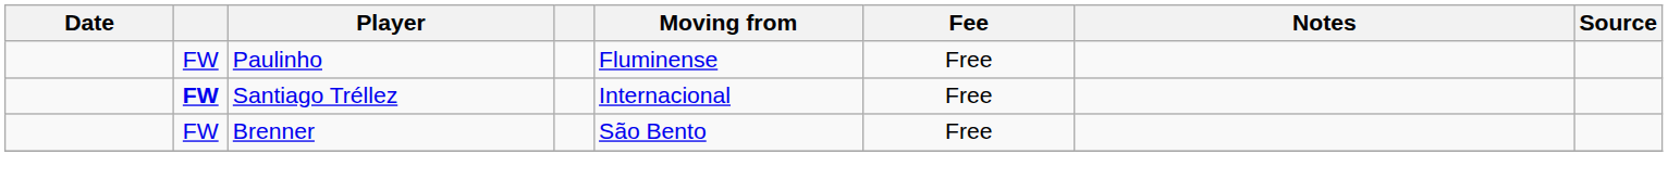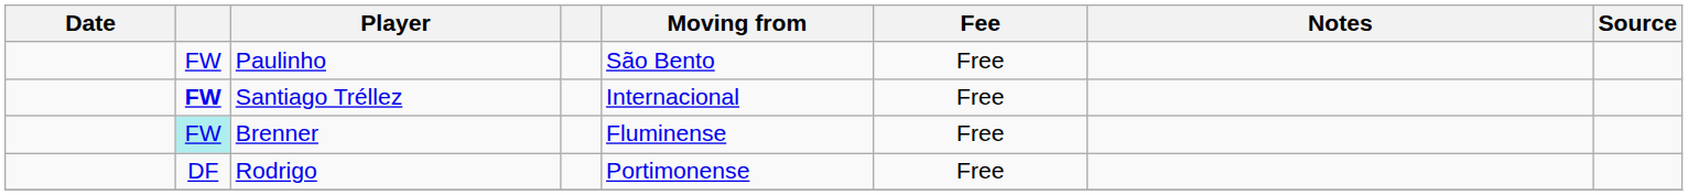 <table class="wikitable sortable">
 <tr>
 <th style="width:110px">Date</th>
 <th style="width:30px"></th>
 <th style="width:220px">Player</th>
 <th style="width:20px"></th>
 <th style="width:180px">Moving from</th>
 <th style="width:140px">Fee</th>
 <th style="width:340px" class="unsortable">Notes</th>
 <th style="width:35px">Source</th>
 </tr>
 <tr>
 <td></td>
 <td style="text-align:center"><a href='#'>FW</a></td>
 <td> <a href='#'>Paulinho</a></td>
 <td style="text-align:center"></td>
-<td> <a href='#'>Fluminense</a></td>
+<td> <a href='#'>São Bento</a></td>
 <td style="text-align:center">Free</td>
 <td style="text-align:center"></td>
 <td></td>
 </tr>
 <tr>
 <td></td>
 <td style="text-align:center"><strong><a href='#'>FW</a></strong></td>
 <td> <a href='#'>Santiago Tréllez</a></td>
 <td style="text-align:center"></td>
 <td> <a href='#'>Internacional</a></td>
 <td style="text-align:center">Free</td>
 <td style="text-align:center"></td>
 <td></td>
 </tr>
 <tr>
 <td></td>
-<td style="text-align:center"><a href='#'>FW</a></td>
+<td style="background: paleturquoise; text-align:center"><a href='#'>FW</a></td>
 <td> <a href='#'>Brenner</a></td>
 <td style="text-align:center"></td>
-<td> <a href='#'>São Bento</a></td>
+<td> <a href='#'>Fluminense</a></td>
+<td style="text-align:center">Free</td>
+<td style="text-align:center"></td>
+<td></td>
+</tr>
+<tr>
+<td></td>
+<td style="text-align:center"><a href='#'>DF</a></td>
+<td> <a href='#'>Rodrigo</a></td>
+<td style="text-align:center"></td>
+<td> <a href='#'>Portimonense</a></td>
 <td style="text-align:center">Free</td>
 <td style="text-align:center"></td>
 <td></td>
 </tr>
 <tr>
 </tr>
 </table>
